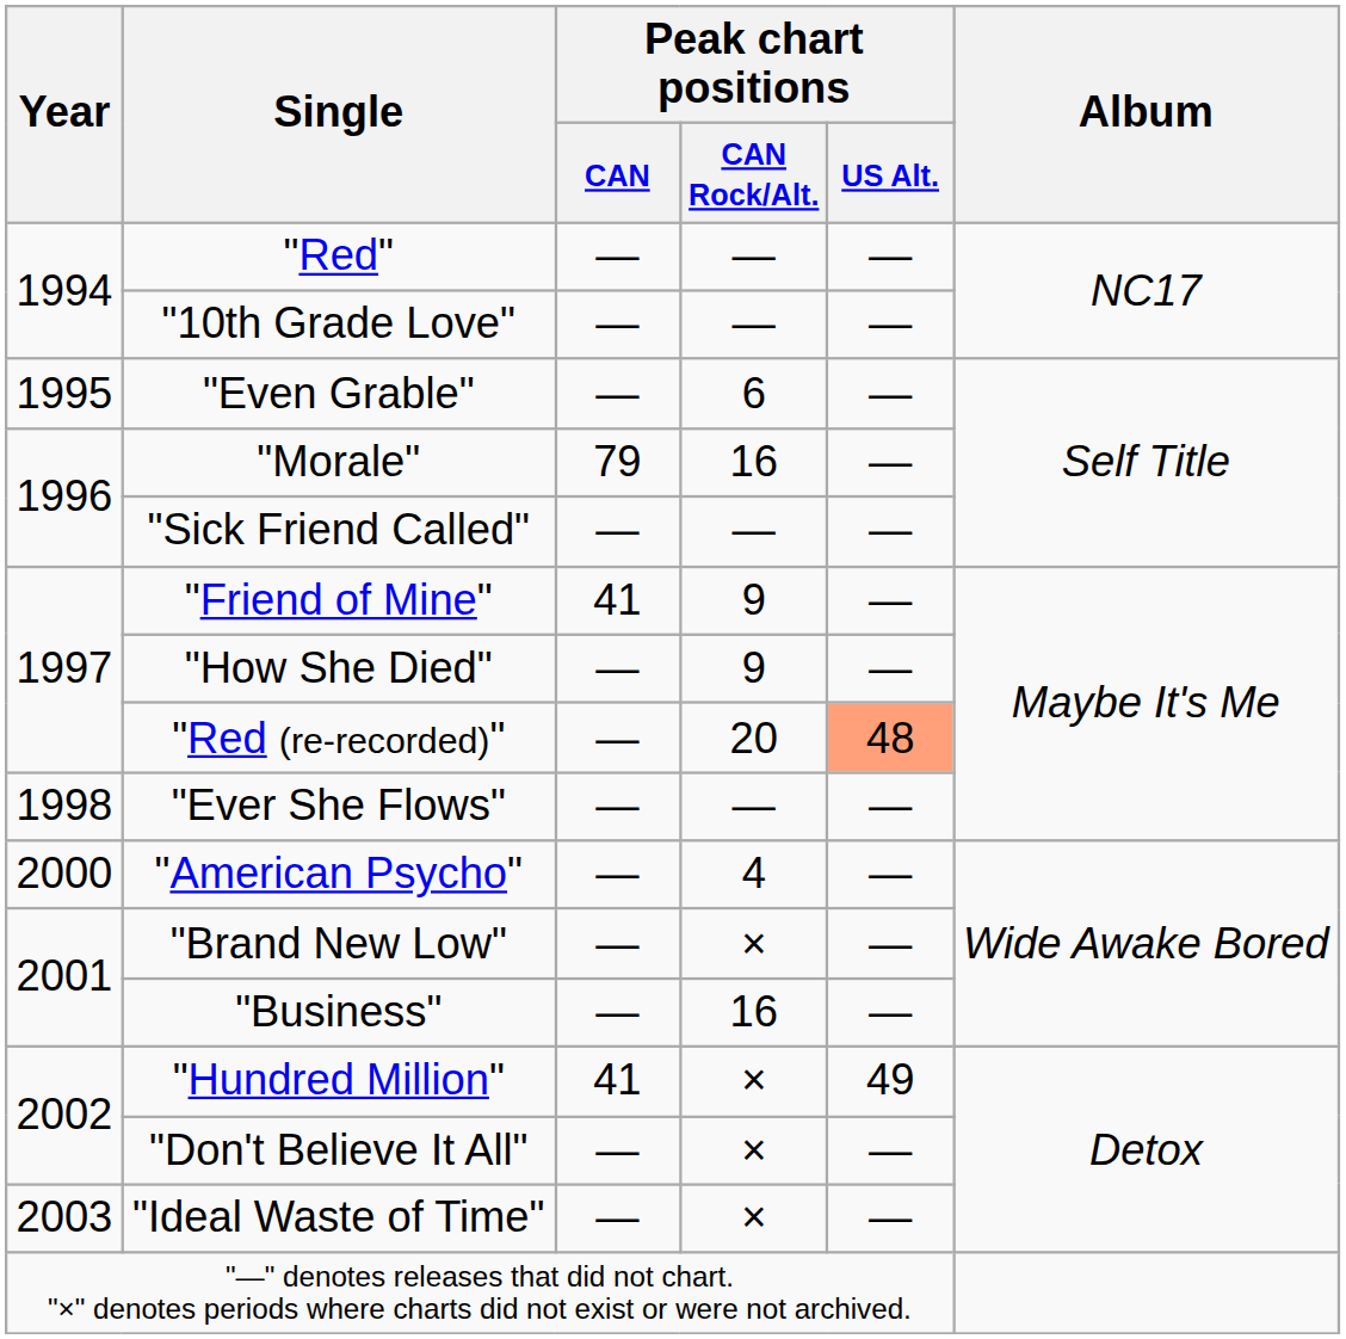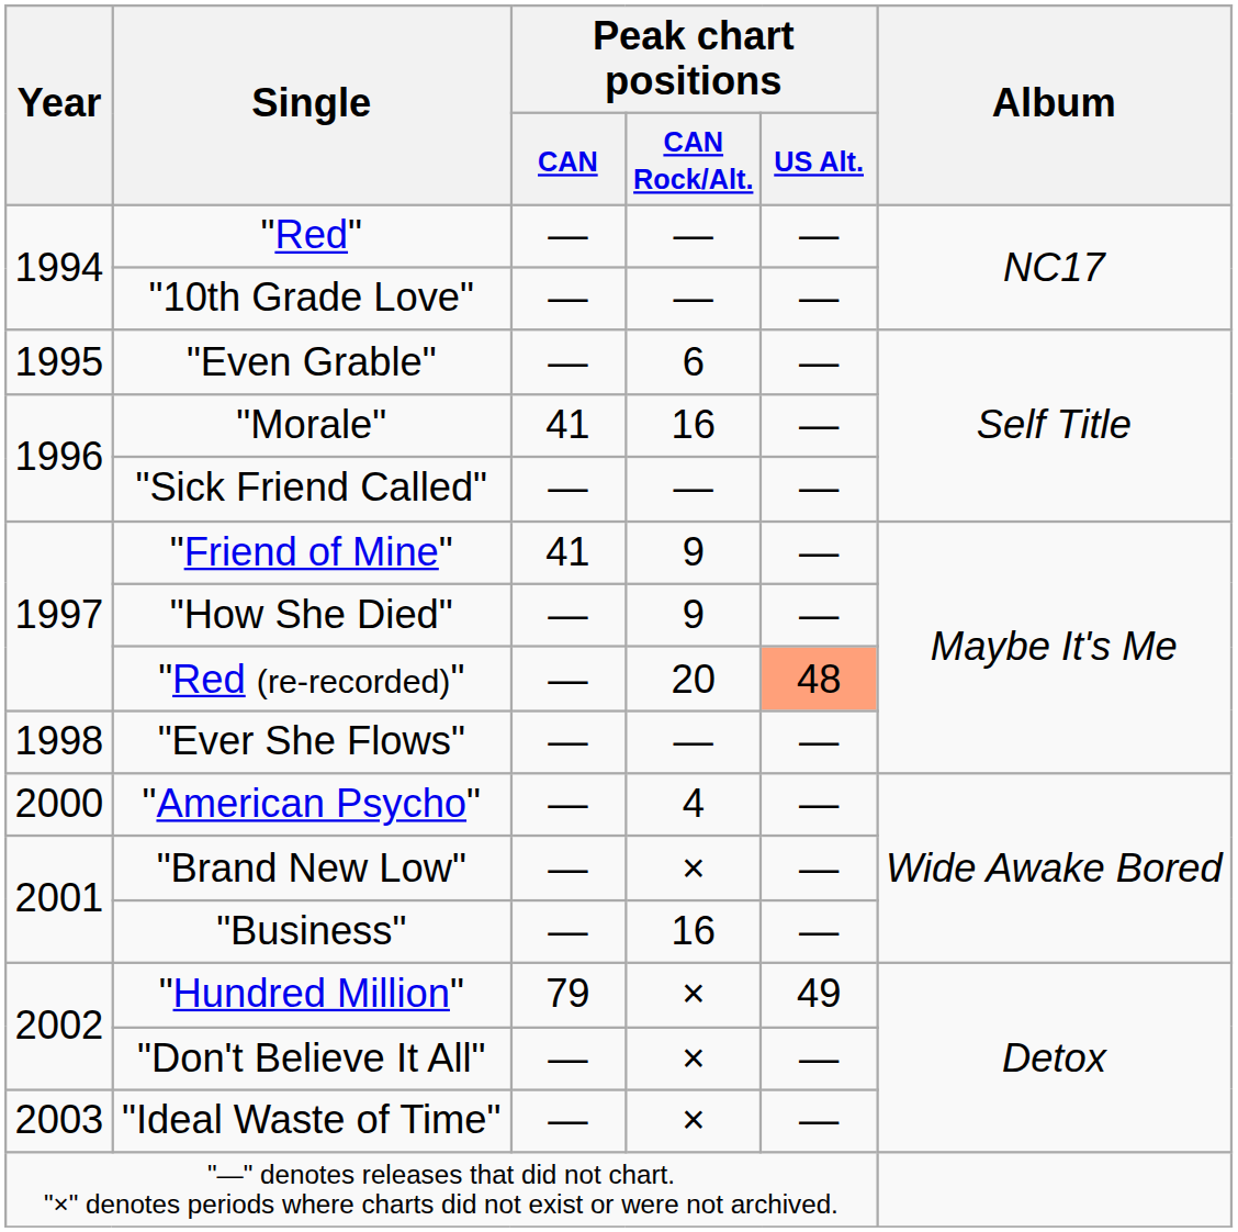 <table class="wikitable" style="text-align:center;">
 <tr>
 <th rowspan="2">Year</th>
 <th rowspan="2">Single</th>
 <th colspan="3">Peak chart positions</th>
 <th rowspan="2">Album</th>
 </tr>
 <tr style="font-size:smaller;">
 <th width="40"><small><a href='#'>CAN</a></small><br></th>
 <th width="40"><small><a href='#'>CAN <br>Rock/Alt.</a></small><br></th>
 <th width="40"><small><a href='#'>US Alt.</a></small><br></th>
 </tr>
 <tr>
 <td rowspan=2>1994</td>
 <td>"<a href='#'>Red</a>"</td>
 <td align="center">—</td>
 <td align="center">—</td>
 <td align="center">—</td>
 <td rowspan=2><em>NC17</em></td>
 </tr>
 <tr>
 <td>"10th Grade Love"</td>
 <td align="center">—</td>
 <td align="center">—</td>
 <td align="center">—</td>
 </tr>
 <tr>
 <td>1995</td>
 <td>"Even Grable"</td>
 <td align="center">—</td>
 <td align="center">6</td>
 <td align="center">—</td>
 <td rowspan=3><em>Self Title</em></td>
 </tr>
 <tr>
 <td rowspan=2>1996</td>
 <td>"Morale"</td>
-<td align="center">79</td>
+<td align="center">41</td>
 <td align="center">16</td>
 <td align="center">—</td>
 </tr>
 <tr>
 <td>"Sick Friend Called"</td>
 <td align="center">—</td>
 <td align="center">—</td>
 <td align="center">—</td>
 </tr>
 <tr>
 <td rowspan=3>1997</td>
 <td>"<a href='#'>Friend of Mine</a>"</td>
 <td align="center">41</td>
 <td align="center">9</td>
 <td align="center">—</td>
 <td rowspan=4><em>Maybe It's Me</em></td>
 </tr>
 <tr>
 <td>"How She Died"</td>
 <td align="center">—</td>
 <td align="center">9</td>
 <td align="center">—</td>
 </tr>
 <tr>
 <td>"<a href='#'>Red</a> <small>(re-recorded)</small>"</td>
 <td align="center">—</td>
 <td align="center">20</td>
 <td align="center" style="background: lightsalmon;">48</td>
 </tr>
 <tr>
 <td>1998</td>
 <td>"Ever She Flows"</td>
 <td align="center">—</td>
 <td align="center">—</td>
 <td align="center">—</td>
 </tr>
 <tr>
 <td>2000</td>
 <td>"<a href='#'>American Psycho</a>"</td>
 <td align="center">—</td>
 <td align="center">4</td>
 <td align="center">—</td>
 <td rowspan=3><em>Wide Awake Bored</em></td>
 </tr>
 <tr>
 <td rowspan=2>2001</td>
 <td>"Brand New Low"</td>
 <td align="center">—</td>
 <td align="center">×</td>
 <td align="center">—</td>
 </tr>
 <tr>
 <td>"Business"</td>
 <td align="center">—</td>
 <td align="center">16</td>
 <td align="center">—</td>
 </tr>
 <tr>
 <td rowspan=2>2002</td>
 <td>"<a href='#'>Hundred Million</a>"</td>
-<td align="center">41</td>
+<td align="center">79</td>
 <td align="center">×</td>
 <td align="center">49</td>
 <td rowspan=3><em>Detox</em></td>
 </tr>
 <tr>
 <td>"Don't Believe It All"</td>
 <td align="center">—</td>
 <td align="center">×</td>
 <td align="center">—</td>
 </tr>
 <tr>
 <td rowspan=1>2003</td>
 <td>"Ideal Waste of Time"</td>
 <td align="center">—</td>
 <td align="center">×</td>
 <td align="center">—</td>
 </tr>
 <tr>
 <td colspan="5" style="font-size:8pt">"—" denotes releases that did not chart.<br>"×" denotes periods where charts did not exist or were not archived.</td>
 </tr>
 </table>
